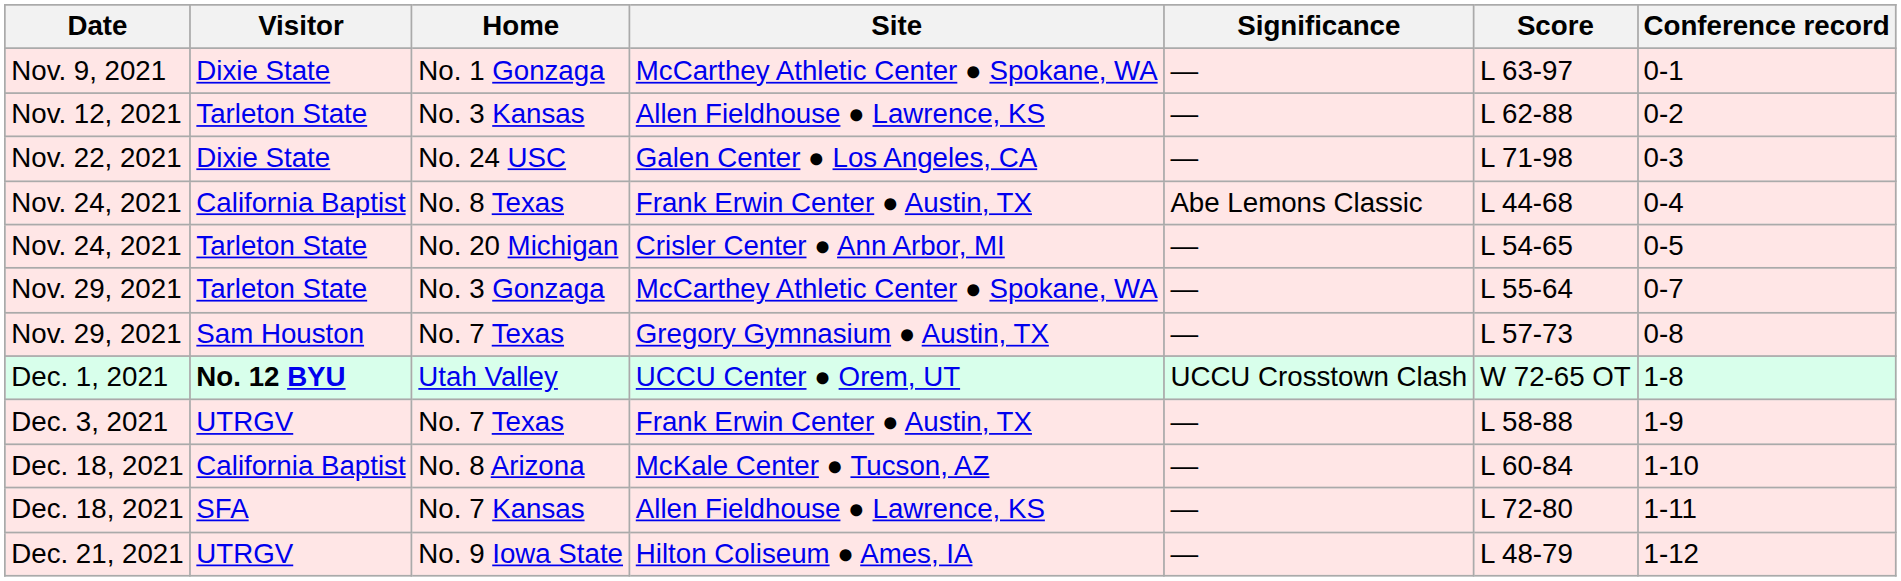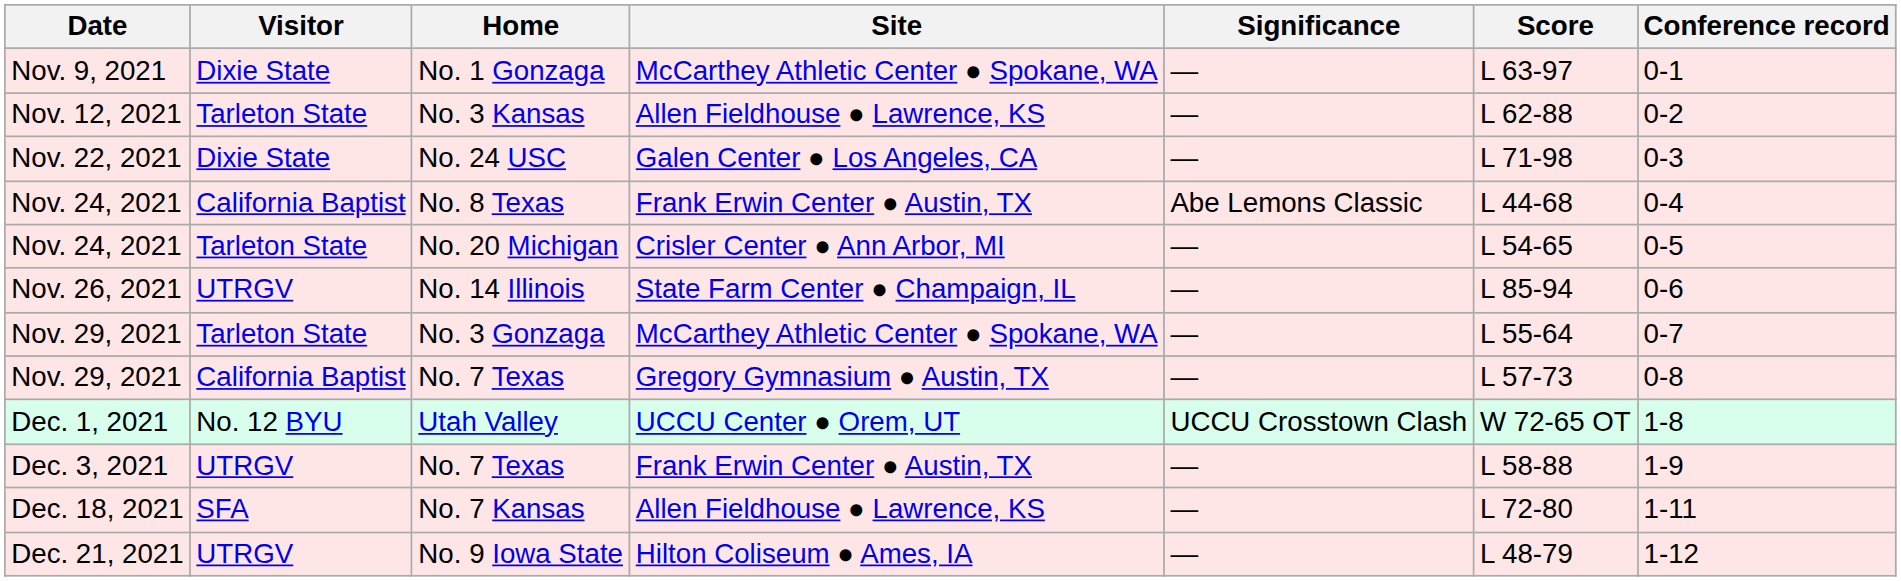 <table class="wikitable">
 <tr>
 <th>Date</th>
 <th>Visitor</th>
 <th>Home</th>
 <th>Site</th>
 <th>Significance</th>
 <th>Score</th>
 <th>Conference record</th>
 </tr>
 <tr style="background: #ffe6e6;">
 <td>Nov. 9, 2021</td>
 <td><a href='#'>Dixie State</a></td>
 <td>No. 1 <a href='#'>Gonzaga</a></td>
 <td><a href='#'>McCarthey Athletic Center</a> ● <a href='#'>Spokane, WA</a></td>
 <td>—</td>
 <td>L 63-97</td>
 <td>0-1</td>
 </tr>
 <tr style="background: #ffe6e6;">
 <td>Nov. 12, 2021</td>
 <td><a href='#'>Tarleton State</a></td>
 <td>No. 3 <a href='#'>Kansas</a></td>
 <td><a href='#'>Allen Fieldhouse</a> ● <a href='#'>Lawrence, KS</a></td>
 <td>―</td>
 <td>L 62-88</td>
 <td>0-2</td>
 </tr>
 <tr style="background: #ffe6e6;">
 <td>Nov. 22, 2021</td>
 <td><a href='#'>Dixie State</a></td>
 <td>No. 24 <a href='#'>USC</a></td>
 <td><a href='#'>Galen Center</a> ● <a href='#'>Los Angeles, CA</a></td>
 <td>―</td>
 <td>L 71-98</td>
 <td>0-3</td>
 </tr>
 <tr style="background: #ffe6e6;">
 <td>Nov. 24, 2021</td>
 <td><a href='#'>California Baptist</a></td>
 <td>No. 8 <a href='#'>Texas</a></td>
 <td><a href='#'>Frank Erwin Center</a> ● <a href='#'>Austin, TX</a></td>
 <td>Abe Lemons Classic</td>
 <td>L 44-68</td>
 <td>0-4</td>
 </tr>
 <tr style="background: #ffe6e6;">
 <td>Nov. 24, 2021</td>
 <td><a href='#'>Tarleton State</a></td>
 <td>No. 20 <a href='#'>Michigan</a></td>
 <td><a href='#'>Crisler Center</a> ● <a href='#'>Ann Arbor, MI</a></td>
 <td>―</td>
 <td>L 54-65</td>
 <td>0-5</td>
 </tr>
 <tr style="background: #ffe6e6;">
+<td>Nov. 26, 2021</td>
+<td><a href='#'>UTRGV</a></td>
+<td>No. 14 <a href='#'>Illinois</a></td>
+<td><a href='#'>State Farm Center</a> ● <a href='#'>Champaign, IL</a></td>
+<td>―</td>
+<td>L 85-94</td>
+<td>0-6</td>
+</tr>
+<tr style="background: #ffe6e6;">
 <td>Nov. 29, 2021</td>
 <td><a href='#'>Tarleton State</a></td>
 <td>No. 3 <a href='#'>Gonzaga</a></td>
 <td><a href='#'>McCarthey Athletic Center</a> ● <a href='#'>Spokane, WA</a></td>
 <td>―</td>
 <td>L 55-64</td>
 <td>0-7</td>
 </tr>
 <tr style="background: #ffe6e6;">
 <td>Nov. 29, 2021</td>
-<td><a href='#'>Sam Houston</a></td>
+<td><a href='#'>California Baptist</a></td>
 <td>No. 7 <a href='#'>Texas</a></td>
 <td><a href='#'>Gregory Gymnasium</a> ● <a href='#'>Austin, TX</a></td>
 <td>―</td>
 <td>L 57-73</td>
 <td>0-8</td>
 </tr>
 <tr style="background:#d8ffeb;">
 <td>Dec. 1, 2021</td>
-<td><strong>No. 12 <a href='#'>BYU</a></strong></td>
+<td>No. 12 <a href='#'>BYU</a></td>
 <td><a href='#'>Utah Valley</a></td>
 <td><a href='#'>UCCU Center</a> ● <a href='#'>Orem, UT</a></td>
 <td>UCCU Crosstown Clash</td>
 <td>W 72-65 OT</td>
 <td>1-8</td>
 </tr>
 <tr style="background: #ffe6e6;">
 <td>Dec. 3, 2021</td>
 <td><a href='#'>UTRGV</a></td>
 <td>No. 7 <a href='#'>Texas</a></td>
 <td><a href='#'>Frank Erwin Center</a> ● <a href='#'>Austin, TX</a></td>
 <td>―</td>
 <td>L 58-88</td>
 <td>1-9</td>
-</tr>
-<tr style="background: #ffe6e6;">
-<td>Dec. 18, 2021</td>
-<td><a href='#'>California Baptist</a></td>
-<td>No. 8 <a href='#'>Arizona</a></td>
-<td><a href='#'>McKale Center</a> ● <a href='#'>Tucson, AZ</a></td>
-<td>―</td>
-<td>L 60-84</td>
-<td>1-10</td>
 </tr>
 <tr style="background: #ffe6e6;">
 <td>Dec. 18, 2021</td>
 <td><a href='#'>SFA</a></td>
 <td>No. 7 <a href='#'>Kansas</a></td>
 <td><a href='#'>Allen Fieldhouse</a> ● <a href='#'>Lawrence, KS</a></td>
 <td>―</td>
 <td>L 72-80</td>
 <td>1-11</td>
 </tr>
 <tr style="background: #ffe6e6;">
 <td>Dec. 21, 2021</td>
 <td><a href='#'>UTRGV</a></td>
 <td>No. 9 <a href='#'>Iowa State</a></td>
 <td><a href='#'>Hilton Coliseum</a> ● <a href='#'>Ames, IA</a></td>
 <td>―</td>
 <td>L 48-79</td>
 <td>1-12</td>
 </tr>
 </table>
